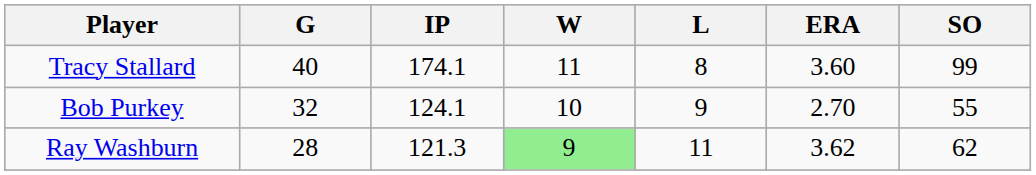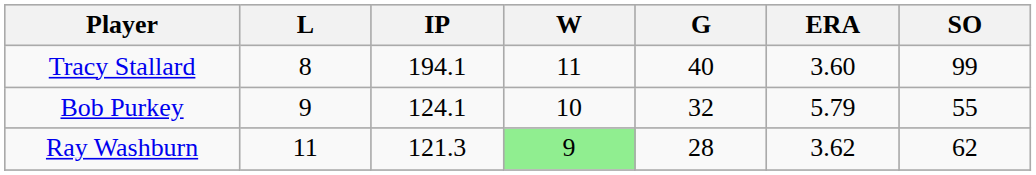 <table class="wikitable sortable">
 <tr>
 <th bgcolor="#DDDDFF" width="16%">Player</th>
-<th bgcolor="#DDDDFF" width="9%">G</th>
+<th bgcolor="#DDDDFF" width="9%">L</th>
 <th bgcolor="#DDDDFF" width="9%">IP</th>
 <th bgcolor="#DDDDFF" width="9%">W</th>
-<th bgcolor="#DDDDFF" width="9%">L</th>
+<th bgcolor="#DDDDFF" width="9%">G</th>
 <th bgcolor="#DDDDFF" width="9%">ERA</th>
 <th bgcolor="#DDDDFF" width="9%">SO</th>
 </tr>
 <tr align="center">
 <td><a href='#'>Tracy Stallard</a></td>
+<td>8</td>
+<td>194.1</td>
+<td>11</td>
 <td>40</td>
-<td>174.1</td>
-<td>11</td>
-<td>8</td>
 <td>3.60</td>
 <td>99</td>
 </tr>
 <tr align="center">
 <td><a href='#'>Bob Purkey</a></td>
-<td>32</td>
+<td>9</td>
 <td>124.1</td>
 <td>10</td>
-<td>9</td>
-<td>2.70</td>
+<td>32</td>
+<td>5.79</td>
 <td>55</td>
 </tr>
 <tr align="center">
 <td><a href='#'>Ray Washburn</a></td>
-<td>28</td>
+<td>11</td>
 <td>121.3</td>
 <td style="background: lightgreen;">9</td>
-<td>11</td>
+<td>28</td>
 <td>3.62</td>
 <td>62</td>
 </tr>
 </table>
